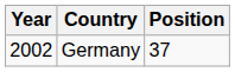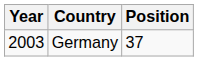 <table class="wikitable">
 <tr>
 <th>Year</th>
 <th>Country</th>
 <th>Position</th>
 </tr>
 <tr>
-<td>2002</td>
+<td>2003</td>
 <td>Germany</td>
 <td>37</td>
 </tr>
 </table>
